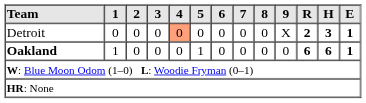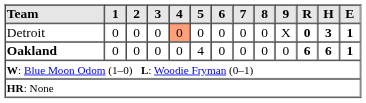 <table border=1 cellspacing=0 width=425 style="margin-left:3em;">
 <tr style="text-align:center; background-color:#e6e6e6;">
 <th align=left width=28%>Team</th>
 <th width=6%>1</th>
 <th width=6%>2</th>
 <th width=6%>3</th>
 <th width=6%>4</th>
 <th width=6%>5</th>
 <th width=6%>6</th>
 <th width=6%>7</th>
 <th width=6%>8</th>
 <th width=6%>9</th>
 <th width=6%>R</th>
 <th width=6%>H</th>
 <th width=6%>E</th>
 </tr>
 <tr style="text-align:center;">
 <td align=left>Detroit</td>
 <td>0</td>
 <td>0</td>
 <td>0</td>
 <td style="background: lightsalmon;">0</td>
 <td>0</td>
 <td>0</td>
 <td>0</td>
 <td>0</td>
 <td>X</td>
-<td><strong>2</strong></td>
+<td><strong>0</strong></td>
 <td><strong>3</strong></td>
 <td><strong>1</strong></td>
 </tr>
 <tr style="text-align:center;">
 <td align=left><strong>Oakland</strong></td>
-<td>1</td>
 <td>0</td>
 <td>0</td>
 <td>0</td>
-<td>1</td>
+<td>0</td>
+<td>4</td>
 <td>0</td>
 <td>0</td>
 <td>0</td>
 <td>0</td>
 <td><strong>6</strong></td>
 <td><strong>6</strong></td>
 <td><strong>1</strong></td>
 </tr>
 <tr style="text-align:left;">
 <td colspan=13><small><strong>W</strong>: <a href='#'>Blue Moon Odom</a> (1–0)   <strong>L</strong>: <a href='#'>Woodie Fryman</a> (0–1)   </small></td>
 </tr>
 <tr style="text-align:left;">
 <td colspan=13><small><strong>HR</strong>: None</small></td>
 </tr>
 </table>
